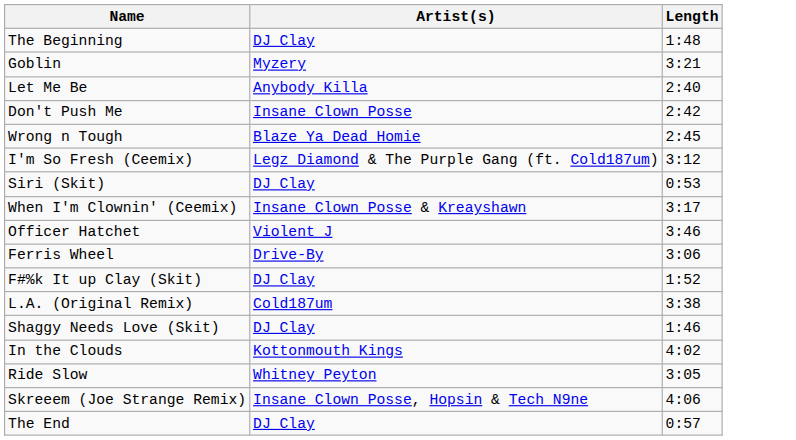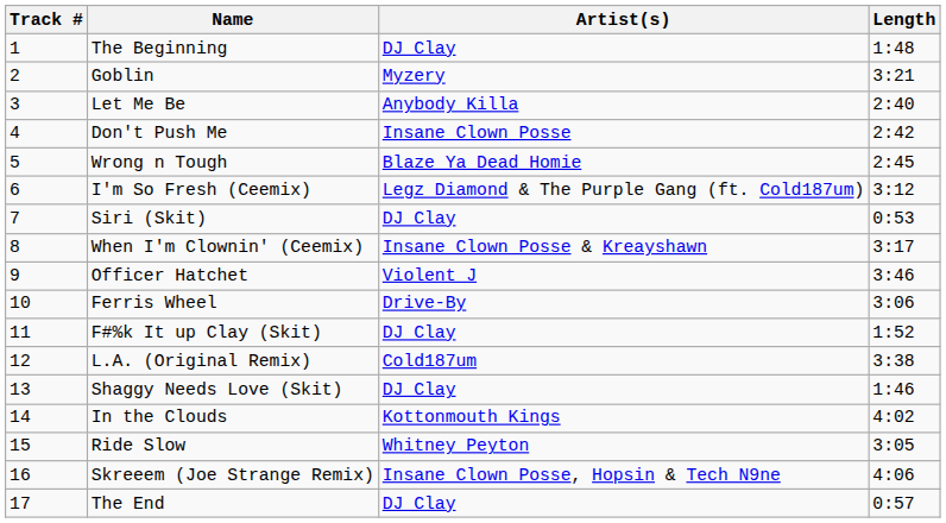 <table class="wikitable">
 <tr>
+<th>Track #</th>
 <th>Name</th>
 <th>Artist(s)</th>
 <th>Length</th>
 </tr>
 <tr>
+<td>1</td>
 <td>The Beginning</td>
 <td><a href='#'>DJ Clay</a></td>
 <td>1:48</td>
 </tr>
 <tr>
+<td>2</td>
 <td>Goblin</td>
 <td><a href='#'>Myzery</a></td>
 <td>3:21</td>
 </tr>
 <tr>
+<td>3</td>
 <td>Let Me Be</td>
 <td><a href='#'>Anybody Killa</a></td>
 <td>2:40</td>
 </tr>
 <tr>
+<td>4</td>
 <td>Don't Push Me</td>
 <td><a href='#'>Insane Clown Posse</a></td>
 <td>2:42</td>
 </tr>
 <tr>
+<td>5</td>
 <td>Wrong n Tough</td>
 <td><a href='#'>Blaze Ya Dead Homie</a></td>
 <td>2:45</td>
 </tr>
 <tr>
+<td>6</td>
 <td>I'm So Fresh (Ceemix)</td>
 <td><a href='#'>Legz Diamond</a> & The Purple Gang (ft. <a href='#'>Cold187um</a>)</td>
 <td>3:12</td>
 </tr>
 <tr>
+<td>7</td>
 <td>Siri (Skit)</td>
 <td><a href='#'>DJ Clay</a></td>
 <td>0:53</td>
 </tr>
 <tr>
+<td>8</td>
 <td>When I'm Clownin' (Ceemix)</td>
 <td><a href='#'>Insane Clown Posse</a> & <a href='#'>Kreayshawn</a></td>
 <td>3:17</td>
 </tr>
 <tr>
+<td>9</td>
 <td>Officer Hatchet</td>
 <td><a href='#'>Violent J</a></td>
 <td>3:46</td>
 </tr>
 <tr>
+<td>10</td>
 <td>Ferris Wheel</td>
 <td><a href='#'>Drive-By</a></td>
 <td>3:06</td>
 </tr>
 <tr>
+<td>11</td>
 <td>F#%k It up Clay (Skit)</td>
 <td><a href='#'>DJ Clay</a></td>
 <td>1:52</td>
 </tr>
 <tr>
+<td>12</td>
 <td>L.A. (Original Remix)</td>
 <td><a href='#'>Cold187um</a></td>
 <td>3:38</td>
 </tr>
 <tr>
+<td>13</td>
 <td>Shaggy Needs Love (Skit)</td>
 <td><a href='#'>DJ Clay</a></td>
 <td>1:46</td>
 </tr>
 <tr>
+<td>14</td>
 <td>In the Clouds</td>
 <td><a href='#'>Kottonmouth Kings</a></td>
 <td>4:02</td>
 </tr>
 <tr>
+<td>15</td>
 <td>Ride Slow</td>
 <td><a href='#'>Whitney Peyton</a></td>
 <td>3:05</td>
 </tr>
 <tr>
+<td>16</td>
 <td>Skreeem (Joe Strange Remix)</td>
 <td><a href='#'>Insane Clown Posse</a>, <a href='#'>Hopsin</a> & <a href='#'>Tech N9ne</a></td>
 <td>4:06</td>
 </tr>
 <tr>
+<td>17</td>
 <td>The End</td>
 <td><a href='#'>DJ Clay</a></td>
 <td>0:57</td>
 </tr>
 </table>
